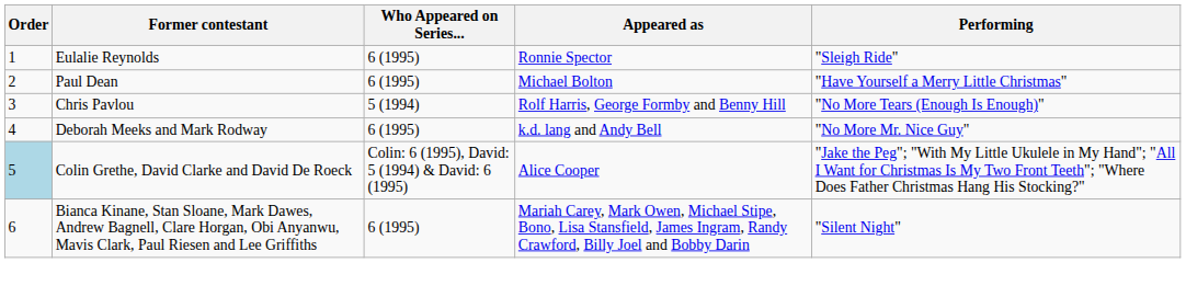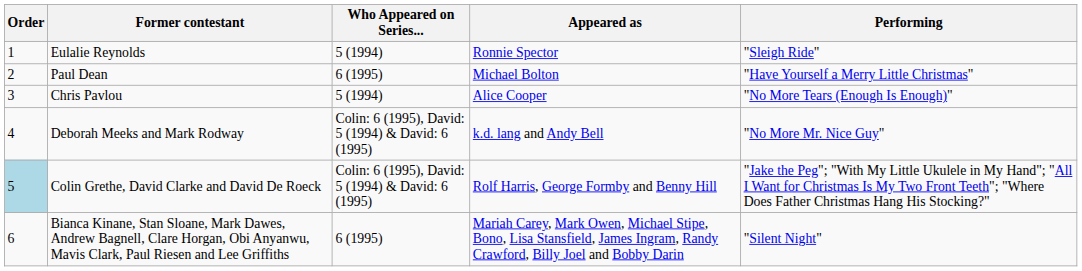 <table class="wikitable">
 <tr>
 <th>Order</th>
 <th>Former contestant</th>
 <th>Who Appeared on Series...</th>
 <th>Appeared as</th>
 <th>Performing</th>
 </tr>
 <tr>
 <td>1</td>
 <td>Eulalie Reynolds</td>
-<td>6 (1995)</td>
+<td>5 (1994)</td>
 <td><a href='#'>Ronnie Spector</a></td>
 <td>"<a href='#'>Sleigh Ride</a>"</td>
 </tr>
 <tr>
 <td>2</td>
 <td>Paul Dean</td>
 <td>6 (1995)</td>
 <td><a href='#'>Michael Bolton</a></td>
 <td>"<a href='#'>Have Yourself a Merry Little Christmas</a>"</td>
 </tr>
 <tr>
 <td>3</td>
 <td>Chris Pavlou</td>
 <td>5 (1994)</td>
-<td><a href='#'>Rolf Harris</a>, <a href='#'>George Formby</a> and <a href='#'>Benny Hill</a></td>
+<td><a href='#'>Alice Cooper</a></td>
 <td>"<a href='#'>No More Tears (Enough Is Enough)</a>"</td>
 </tr>
 <tr>
 <td>4</td>
 <td>Deborah Meeks and Mark Rodway</td>
-<td>6 (1995)</td>
+<td>Colin: 6 (1995), David: 5 (1994) & David: 6 (1995)</td>
 <td><a href='#'>k.d. lang</a> and <a href='#'>Andy Bell</a></td>
 <td>"<a href='#'>No More Mr. Nice Guy</a>"</td>
 </tr>
 <tr>
 <td style="background: lightblue;">5</td>
 <td>Colin Grethe, David Clarke and David De Roeck</td>
 <td>Colin: 6 (1995), David: 5 (1994) & David: 6 (1995)</td>
-<td><a href='#'>Alice Cooper</a></td>
+<td><a href='#'>Rolf Harris</a>, <a href='#'>George Formby</a> and <a href='#'>Benny Hill</a></td>
 <td>"<a href='#'>Jake the Peg</a>"; "With My Little Ukulele in My Hand"; "<a href='#'>All I Want for Christmas Is My Two Front Teeth</a>"; "Where Does Father Christmas Hang His Stocking?"</td>
 </tr>
 <tr>
 <td>6</td>
 <td>Bianca Kinane, Stan Sloane, Mark Dawes, Andrew Bagnell, Clare Horgan, Obi Anyanwu, Mavis Clark, Paul Riesen and Lee Griffiths</td>
 <td>6 (1995)</td>
 <td><a href='#'>Mariah Carey</a>, <a href='#'>Mark Owen</a>, <a href='#'>Michael Stipe</a>, <a href='#'>Bono</a>, <a href='#'>Lisa Stansfield</a>, <a href='#'>James Ingram</a>, <a href='#'>Randy Crawford</a>, <a href='#'>Billy Joel</a> and <a href='#'>Bobby Darin</a></td>
 <td>"<a href='#'>Silent Night</a>"</td>
 </tr>
 </table>
